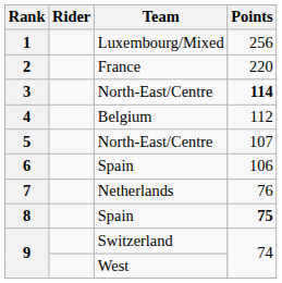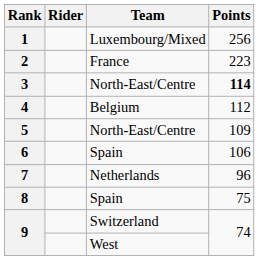 <table class="wikitable">
 <tr>
 <th scope="col">Rank</th>
 <th scope="col">Rider</th>
 <th scope="col">Team</th>
 <th scope="col">Points</th>
 </tr>
 <tr>
 <th scope="row">1</th>
 <td></td>
 <td>Luxembourg/Mixed</td>
 <td style="text-align:right;">256</td>
 </tr>
 <tr>
 <th scope="row">2</th>
 <td></td>
 <td>France</td>
-<td style="text-align:right;">220</td>
+<td style="text-align:right;">223</td>
 </tr>
 <tr>
 <th scope="row">3</th>
 <td></td>
 <td>North-East/Centre</td>
 <td style="text-align:right;"><strong>114</strong></td>
 </tr>
 <tr>
 <th scope="row">4</th>
 <td></td>
 <td>Belgium</td>
 <td style="text-align:right;">112</td>
 </tr>
 <tr>
 <th scope="row">5</th>
 <td></td>
 <td>North-East/Centre</td>
-<td style="text-align:right;">107</td>
+<td style="text-align:right;">109</td>
 </tr>
 <tr>
 <th scope="row">6</th>
 <td></td>
 <td>Spain</td>
 <td style="text-align:right;">106</td>
 </tr>
 <tr>
 <th scope="row">7</th>
 <td></td>
 <td>Netherlands</td>
-<td style="text-align:right;">76</td>
+<td style="text-align:right;">96</td>
 </tr>
 <tr>
 <th scope="row">8</th>
 <td></td>
 <td>Spain</td>
-<td style="text-align:right;"><strong>75</strong></td>
+<td style="text-align:right;">75</td>
 </tr>
 <tr>
 <th scope="row" rowspan="2">9</th>
 <td></td>
 <td>Switzerland</td>
 <td style="text-align:right;" rowspan="2">74</td>
 </tr>
 <tr>
 <td></td>
 <td>West</td>
 </tr>
 </table>
